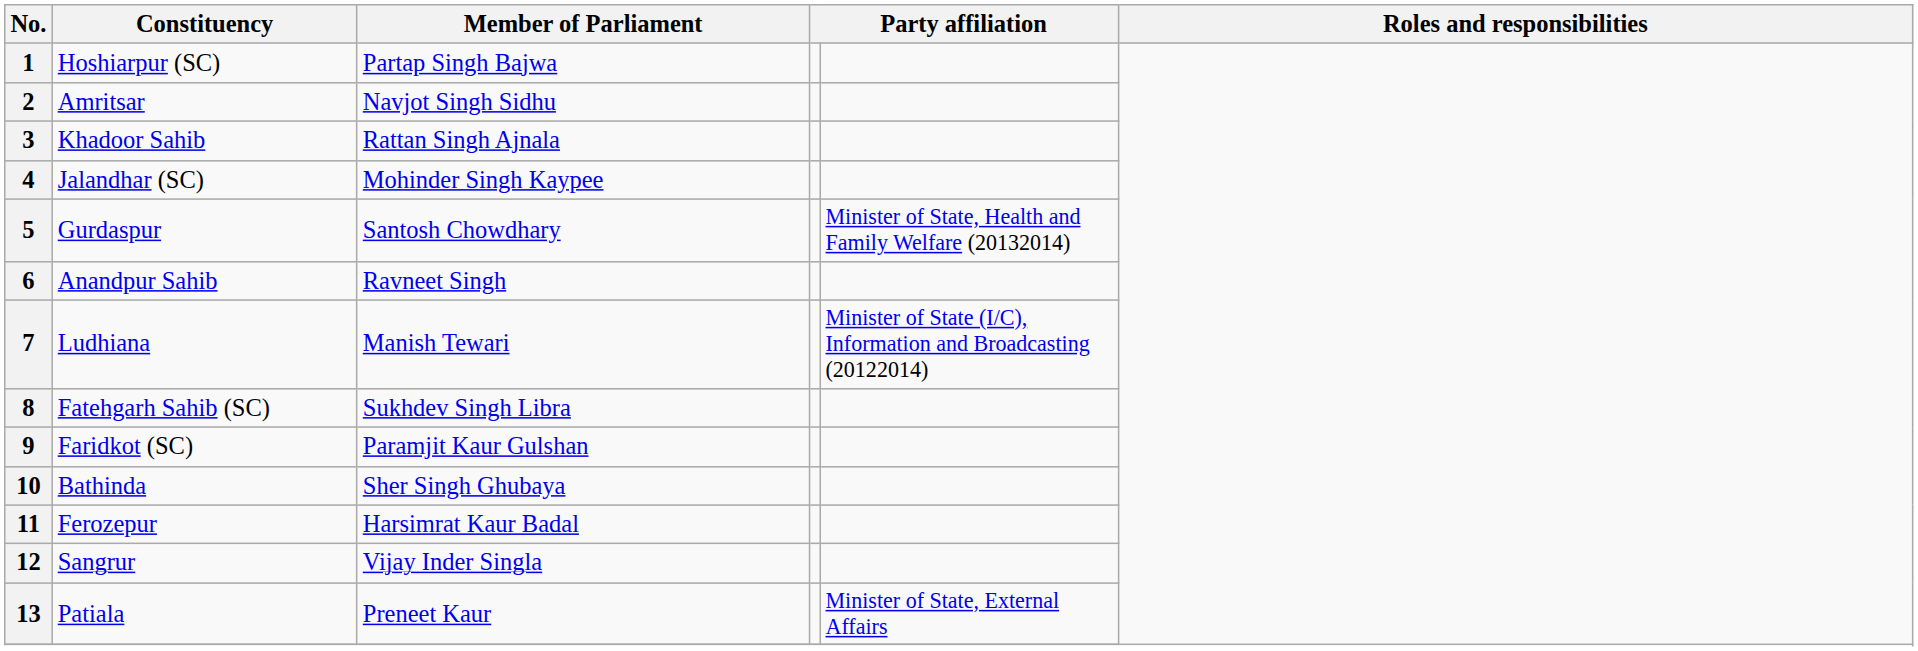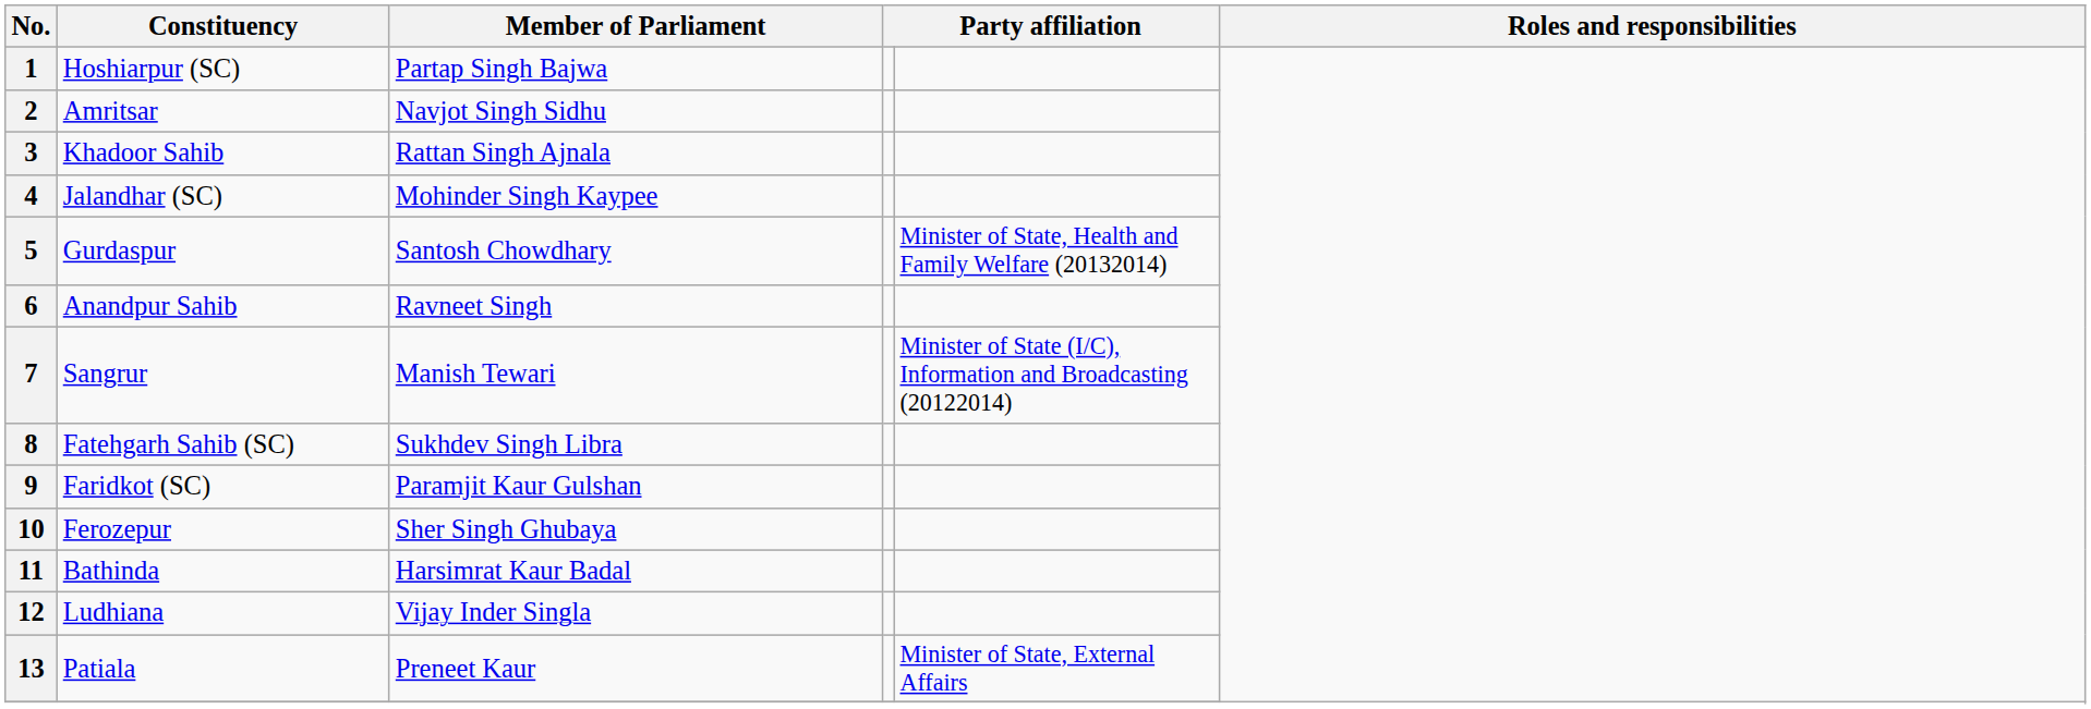 <table class="wikitable">
 <tr style="text-align:center;">
 <th>No.</th>
 <th style="width:12em">Constituency</th>
 <th style="width:18em">Member of Parliament</th>
 <th colspan="2" style="width:18em">Party affiliation</th>
 <th style="width:32em">Roles and responsibilities</th>
 </tr>
 <tr>
 <th>1</th>
 <td><a href='#'>Hoshiarpur</a> (SC)</td>
 <td><a href='#'>Partap Singh Bajwa</a></td>
 <td></td>
 <td></td>
 </tr>
 <tr>
 <th>2</th>
 <td><a href='#'>Amritsar</a></td>
 <td><a href='#'>Navjot Singh Sidhu</a></td>
 <td></td>
 <td></td>
 </tr>
 <tr>
 <th>3</th>
 <td><a href='#'>Khadoor Sahib</a></td>
 <td><a href='#'>Rattan Singh Ajnala</a></td>
 <td></td>
 <td></td>
 </tr>
 <tr>
 <th>4</th>
 <td><a href='#'>Jalandhar</a> (SC)</td>
 <td><a href='#'>Mohinder Singh Kaypee</a></td>
 <td></td>
 <td></td>
 </tr>
 <tr>
 <th>5</th>
 <td><a href='#'>Gurdaspur</a></td>
 <td><a href='#'>Santosh Chowdhary</a></td>
 <td></td>
 <td style="font-size:90%"><a href='#'>Minister of State, Health and Family Welfare</a> (20132014)</td>
 </tr>
 <tr>
 <th>6</th>
 <td><a href='#'>Anandpur Sahib</a></td>
 <td><a href='#'>Ravneet Singh</a></td>
 <td></td>
 <td></td>
 </tr>
 <tr>
 <th>7</th>
-<td><a href='#'>Ludhiana</a></td>
+<td><a href='#'>Sangrur</a></td>
 <td><a href='#'>Manish Tewari</a></td>
 <td></td>
 <td style="font-size:90%"><a href='#'>Minister of State (I/C), Information and Broadcasting</a> (20122014)</td>
 </tr>
 <tr>
 <th>8</th>
 <td><a href='#'>Fatehgarh Sahib</a> (SC)</td>
 <td><a href='#'>Sukhdev Singh Libra</a></td>
 <td></td>
 <td></td>
 </tr>
 <tr>
 <th>9</th>
 <td><a href='#'>Faridkot</a> (SC)</td>
 <td><a href='#'>Paramjit Kaur Gulshan</a></td>
 <td></td>
 <td></td>
 </tr>
 <tr>
 <th>10</th>
-<td><a href='#'>Bathinda</a></td>
+<td><a href='#'>Ferozepur</a></td>
 <td><a href='#'>Sher Singh Ghubaya</a></td>
 <td></td>
 <td></td>
 </tr>
 <tr>
 <th>11</th>
-<td><a href='#'>Ferozepur</a></td>
+<td><a href='#'>Bathinda</a></td>
 <td><a href='#'>Harsimrat Kaur Badal</a></td>
 <td></td>
 <td></td>
 </tr>
 <tr>
 <th>12</th>
-<td><a href='#'>Sangrur</a></td>
+<td><a href='#'>Ludhiana</a></td>
 <td><a href='#'>Vijay Inder Singla</a></td>
 <td></td>
 <td></td>
 </tr>
 <tr>
 <th>13</th>
 <td><a href='#'>Patiala</a></td>
 <td><a href='#'>Preneet Kaur</a></td>
 <td></td>
 <td style="font-size:90%"><a href='#'>Minister of State, External Affairs</a></td>
 </tr>
 <tr>
 </tr>
 </table>
